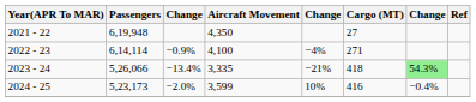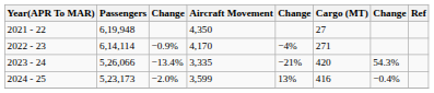 <table class="wikitable sortable" style="font-size: 85%" width=align =>
 <tr style="background:lightgrey;">
 <th>Year(APR To MAR)</th>
 <th>Passengers</th>
 <th>Change</th>
 <th>Aircraft Movement</th>
 <th>Change</th>
 <th>Cargo (MT)</th>
 <th>Change</th>
 <th>Ref</th>
 </tr>
 <tr>
 <td>2021 - 22</td>
 <td>6,19,948</td>
 <td></td>
 <td>4,350</td>
 <td></td>
 <td>27</td>
 <td></td>
 <td></td>
 </tr>
 <tr>
 <td>2022 - 23</td>
 <td>6,14,114</td>
 <td>−0.9%</td>
-<td>4,100</td>
+<td>4,170</td>
 <td>−4%</td>
 <td>271</td>
 <td></td>
 <td></td>
 </tr>
 <tr>
 <td>2023 - 24</td>
 <td>5,26,066</td>
 <td>−13.4%</td>
 <td>3,335</td>
 <td>−21%</td>
-<td>418</td>
-<td style="background: lightgreen;">54.3%</td>
+<td>420</td>
+<td>54.3%</td>
 <td></td>
 </tr>
 <tr>
 <td>2024 - 25</td>
 <td>5,23,173</td>
 <td>−2.0%</td>
 <td>3,599</td>
-<td>10%</td>
+<td>13%</td>
 <td>416</td>
 <td>−0.4%</td>
 <td></td>
 </tr>
 <tr>
 </tr>
 </table>
